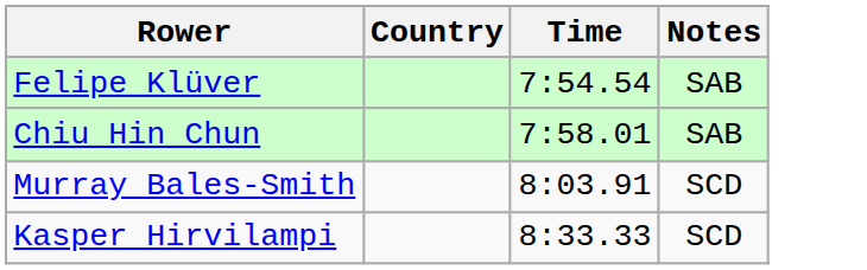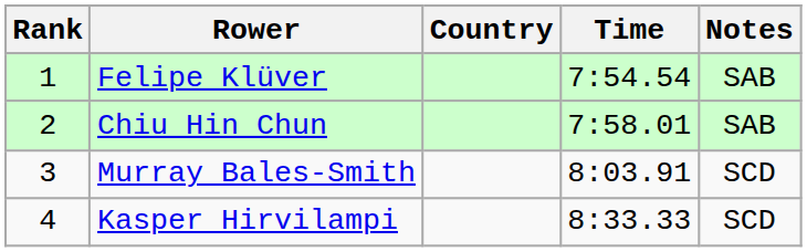 <table class="wikitable" style="text-align:center">
 <tr>
+<th>Rank</th>
 <th>Rower</th>
 <th>Country</th>
 <th>Time</th>
 <th>Notes</th>
 </tr>
 <tr bgcolor=ccffcc>
+<td>1</td>
 <td align="left"><a href='#'>Felipe Klüver</a></td>
 <td align="left"></td>
 <td>7:54.54</td>
 <td>SAB</td>
 </tr>
 <tr bgcolor=ccffcc>
+<td>2</td>
 <td align="left"><a href='#'>Chiu Hin Chun</a></td>
 <td align="left"></td>
 <td>7:58.01</td>
 <td>SAB</td>
 </tr>
 <tr>
+<td>3</td>
 <td align="left"><a href='#'>Murray Bales-Smith</a></td>
 <td align="left"></td>
 <td>8:03.91</td>
 <td>SCD</td>
 </tr>
 <tr>
+<td>4</td>
 <td align="left"><a href='#'>Kasper Hirvilampi</a></td>
 <td align="left"></td>
 <td>8:33.33</td>
 <td>SCD</td>
 </tr>
 </table>
